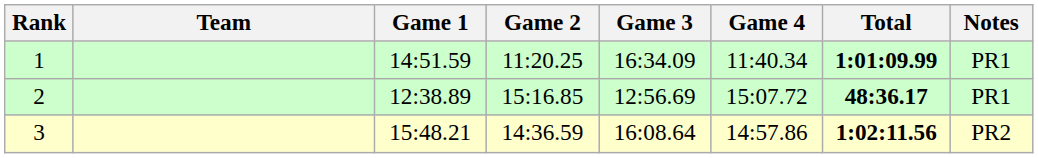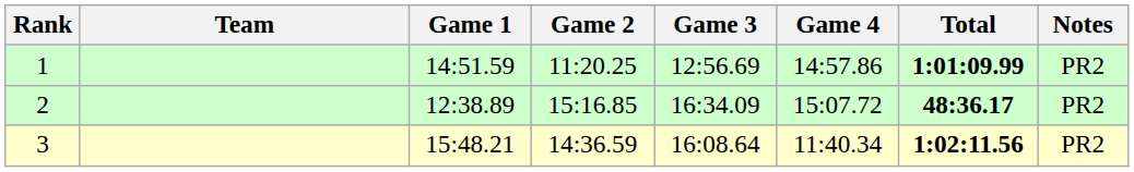 <table class=wikitable style="text-align:center">
 <tr>
 <th width=40>Rank</th>
 <th width=200>Team</th>
 <th width=70>Game 1</th>
 <th width=70>Game 2</th>
 <th width=70>Game 3</th>
 <th width=70>Game 4</th>
 <th width=80>Total</th>
 <th width=50>Notes</th>
 </tr>
 <tr bgcolor="#ccffcc">
 <td>1</td>
 <td align=left></td>
 <td>14:51.59</td>
 <td>11:20.25</td>
-<td>16:34.09</td>
-<td>11:40.34</td>
+<td>12:56.69</td>
+<td>14:57.86</td>
 <td><strong>1:01:09.99</strong></td>
-<td>PR1</td>
+<td>PR2</td>
 </tr>
 <tr bgcolor="#ccffcc">
 <td>2</td>
 <td align=left></td>
 <td>12:38.89</td>
 <td>15:16.85</td>
-<td>12:56.69</td>
+<td>16:34.09</td>
 <td>15:07.72</td>
 <td><strong>48:36.17</strong></td>
-<td>PR1</td>
+<td>PR2</td>
 </tr>
 <tr bgcolor="#ffffcc">
 <td>3</td>
 <td align=left></td>
 <td>15:48.21</td>
 <td>14:36.59</td>
 <td>16:08.64</td>
-<td>14:57.86</td>
+<td>11:40.34</td>
 <td><strong>1:02:11.56</strong></td>
 <td>PR2</td>
 </tr>
 </table>
